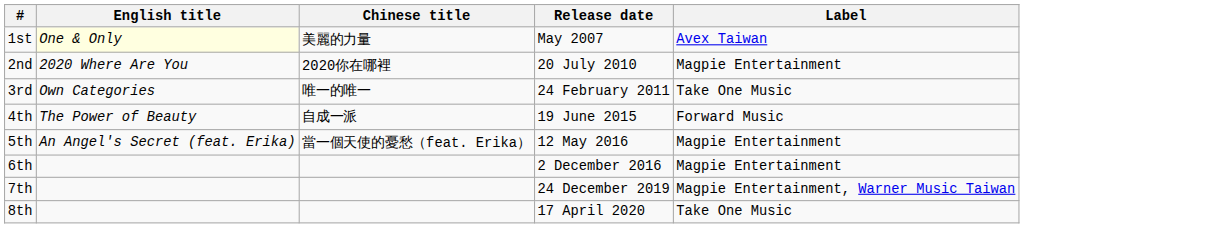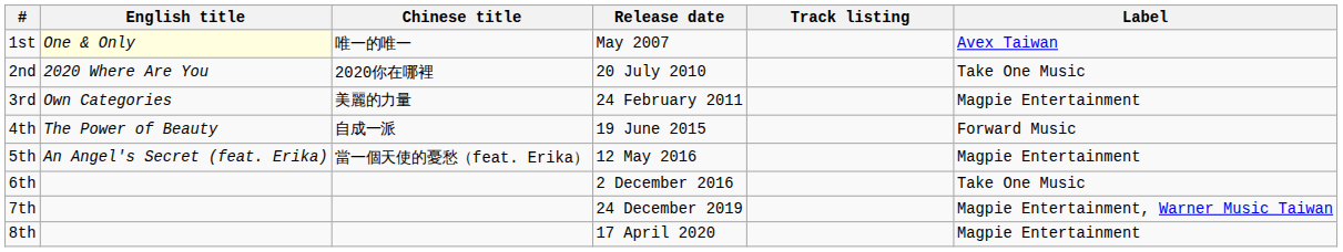 <table class="wikitable sortable">
 <tr>
 <th>#</th>
 <th>English title</th>
 <th>Chinese title</th>
 <th>Release date</th>
+<th align="left" width="170px">Track listing</th>
 <th>Label</th>
 </tr>
 <tr>
 <td>1st</td>
 <td style="background: lightyellow;"><em>One & Only</em></td>
-<td>美麗的力量</td>
+<td>唯一的唯一</td>
 <td>May 2007</td>
+<td align="left" style="font-size: 100%;"></td>
 <td><a href='#'>Avex Taiwan</a></td>
 </tr>
 <tr>
 <td>2nd</td>
 <td><em>2020 Where Are You</em></td>
 <td>2020你在哪裡</td>
 <td>20 July 2010</td>
-<td>Magpie Entertainment</td>
+<td align="left" style="font-size: 100%;"></td>
+<td>Take One Music</td>
 </tr>
 <tr>
 <td>3rd</td>
 <td><em>Own Categories</em></td>
-<td>唯一的唯一</td>
+<td>美麗的力量</td>
 <td>24 February 2011</td>
-<td>Take One Music</td>
+<td align="left" style="font-size: 100%;"></td>
+<td>Magpie Entertainment</td>
 </tr>
 <tr>
 <td>4th</td>
 <td><em>The Power of Beauty</em></td>
 <td>自成一派</td>
 <td>19 June 2015</td>
+<td align="left" style="font-size: 100%;"></td>
 <td>Forward Music</td>
 </tr>
 <tr>
 <td>5th</td>
 <td><em>An Angel's Secret (feat. Erika)</em></td>
 <td>當一個天使的憂愁（feat. Erika）</td>
 <td>12 May 2016</td>
+<td align="left" style="font-size: 100%;"></td>
 <td>Magpie Entertainment</td>
 </tr>
 <tr>
 <td>6th</td>
 <td></td>
 <td></td>
 <td>2 December 2016</td>
-<td>Magpie Entertainment</td>
+<td align="left" style="font-size: 100%;"></td>
+<td>Take One Music</td>
 </tr>
 <tr>
 <td>7th</td>
 <td></td>
 <td></td>
 <td>24 December 2019</td>
+<td align="left" style="font-size: 100%;"></td>
 <td>Magpie Entertainment, <a href='#'>Warner Music Taiwan</a></td>
 </tr>
 <tr>
 <td>8th</td>
 <td></td>
 <td></td>
 <td>17 April 2020</td>
-<td>Take One Music</td>
+<td align="left" style="font-size: 100%;"></td>
+<td>Magpie Entertainment</td>
 </tr>
 </table>
